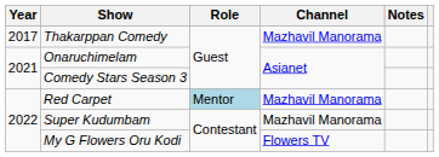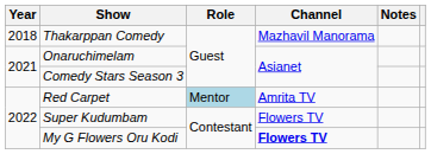 <table class="wikitable sortable">
 <tr style="background:#ccc; text-align:center;">
 <th>Year</th>
 <th>Show</th>
 <th>Role</th>
 <th>Channel</th>
 <th>Notes</th>
 <th></th>
 </tr>
 <tr>
-<td>2017</td>
+<td>2018</td>
 <td><em>Thakarppan Comedy</em></td>
 <td rowspan=3>Guest</td>
 <td><a href='#'>Mazhavil Manorama</a></td>
 <td></td>
 <td></td>
 </tr>
 <tr>
 <td rowspan=2>2021</td>
 <td><em>Onaruchimelam</em></td>
 <td rowspan=2><a href='#'>Asianet</a></td>
 <td></td>
 <td></td>
 </tr>
 <tr>
 <td><em>Comedy Stars Season 3</em></td>
 <td></td>
 <td></td>
 </tr>
 <tr>
 <td rowspan=3>2022</td>
 <td><em>Red Carpet</em></td>
 <td style="background: lightblue;">Mentor</td>
-<td><a href='#'>Mazhavil Manorama</a></td>
+<td><a href='#'>Amrita TV</a></td>
 <td></td>
 <td></td>
 </tr>
 <tr>
 <td><em>Super Kudumbam</em></td>
 <td rowspan=2>Contestant</td>
-<td>Mazhavil Manorama</td>
+<td><a href='#'>Flowers TV</a></td>
 <td></td>
 <td></td>
 </tr>
 <tr>
 <td><em>My G Flowers Oru Kodi</em></td>
-<td><a href='#'>Flowers TV</a></td>
+<td><strong><a href='#'>Flowers TV</a></strong></td>
 <td></td>
 <td></td>
 </tr>
 </table>
